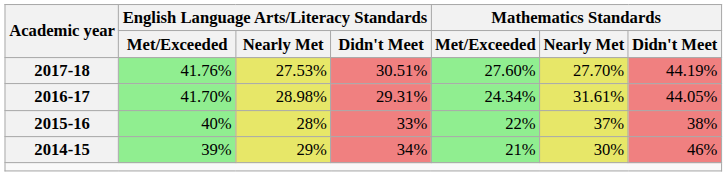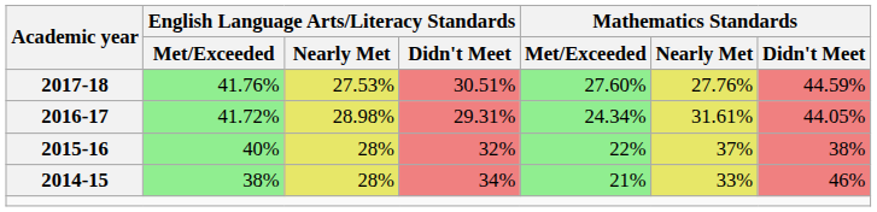 <table class="wikitable sortable" style="text-align: right; margin-left: auto; margin-right: auto;">
 <tr>
 <th rowspan="2">Academic year</th>
 <th colspan="3">English Language Arts/Literacy Standards</th>
 <th colspan="3">Mathematics Standards</th>
 </tr>
 <tr>
 <th>Met/Exceeded</th>
 <th>Nearly Met</th>
 <th>Didn't Meet</th>
 <th>Met/Exceeded</th>
 <th>Nearly Met</th>
 <th>Didn't Meet</th>
 </tr>
 <tr>
 <th>2017-18</th>
 <td scope="col" style="background: #90EE90;">41.76%</td>
 <td scope="col" style="background: #E7E768;">27.53%</td>
 <td scope="col" style="background: #F08080;">30.51%</td>
 <td scope="col" style="background: #90EE90;">27.60%</td>
-<td scope="col" style="background: #E7E768;">27.70%</td>
-<td scope="col" style="background: #F08080;">44.19%</td>
+<td scope="col" style="background: #E7E768;">27.76%</td>
+<td scope="col" style="background: #F08080;">44.59%</td>
 </tr>
 <tr>
 <th>2016-17</th>
-<td scope="col" style="background: #90EE90;">41.70%</td>
+<td scope="col" style="background: #90EE90;">41.72%</td>
 <td scope="col" style="background: #E7E768;">28.98%</td>
 <td scope="col" style="background: #F08080;">29.31%</td>
 <td scope="col" style="background: #90EE90;">24.34%</td>
 <td scope="col" style="background: #E7E768;">31.61%</td>
 <td scope="col" style="background: #F08080;">44.05%</td>
 </tr>
 <tr>
 <th>2015-16</th>
 <td scope="col" style="background: #90EE90;">40%</td>
 <td scope="col" style="background: #E7E768;">28%</td>
-<td scope="col" style="background: #F08080;">33%</td>
+<td scope="col" style="background: #F08080;">32%</td>
 <td scope="col" style="background: #90EE90;">22%</td>
 <td scope="col" style="background: #E7E768;">37%</td>
 <td scope="col" style="background: #F08080;">38%</td>
 </tr>
 <tr>
 <th>2014-15</th>
-<td scope="col" style="background: #90EE90;">39%</td>
-<td scope="col" style="background: #E7E768;">29%</td>
+<td scope="col" style="background: #90EE90;">38%</td>
+<td scope="col" style="background: #E7E768;">28%</td>
 <td scope="col" style="background: #F08080;">34%</td>
 <td scope="col" style="background: #90EE90;">21%</td>
-<td scope="col" style="background: #E7E768;">30%</td>
+<td scope="col" style="background: #E7E768;">33%</td>
 <td scope="col" style="background: #F08080;">46%</td>
 </tr>
 <tr class="sortbottom">
 <td colspan="7"></td>
 </tr>
 </table>
